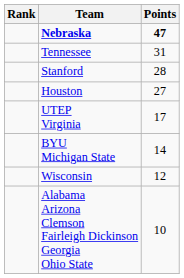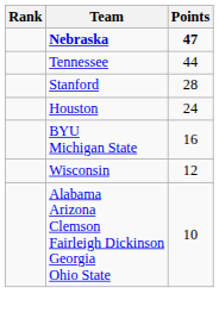 <table class="wikitable sortable" style="text-align:center">
 <tr>
 <th>Rank</th>
 <th>Team</th>
 <th>Points</th>
 </tr>
 <tr>
 <td></td>
 <td align="left"><strong><a href='#'>Nebraska</a></strong></td>
 <td><strong>47</strong></td>
 </tr>
 <tr>
 <td></td>
 <td align="left"><a href='#'>Tennessee</a></td>
-<td>31</td>
+<td>44</td>
 </tr>
 <tr>
 <td></td>
 <td align="left"><a href='#'>Stanford</a></td>
 <td>28</td>
 </tr>
 <tr>
 <td></td>
 <td align="left"><a href='#'>Houston</a></td>
-<td>27</td>
-</tr>
-<tr>
-<td></td>
-<td align="left"><a href='#'>UTEP</a><br><a href='#'>Virginia</a></td>
-<td>17</td>
+<td>24</td>
 </tr>
 <tr>
 <td></td>
 <td align="left"><a href='#'>BYU</a><br><a href='#'>Michigan State</a></td>
-<td>14</td>
+<td>16</td>
 </tr>
 <tr>
 <td></td>
 <td align="left"><a href='#'>Wisconsin</a></td>
 <td>12</td>
 </tr>
 <tr>
 <td></td>
 <td align="left"><a href='#'>Alabama</a><br><a href='#'>Arizona</a><br><a href='#'>Clemson</a><br><a href='#'>Fairleigh Dickinson</a><br><a href='#'>Georgia</a><br><a href='#'>Ohio State</a></td>
 <td>10</td>
 </tr>
 </table>
